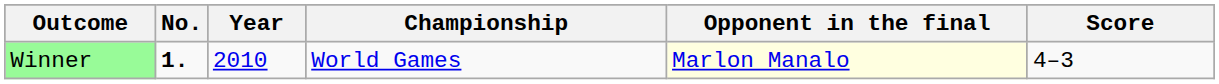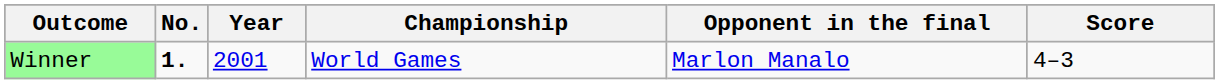 <table class="sortable wikitable">
 <tr>
 <th width="80">Outcome</th>
 <th width="20">No.</th>
 <th width="50">Year</th>
 <th style="width:200px;">Championship</th>
 <th style="width:200px;">Opponent in the final</th>
 <th style="width:100px;">Score</th>
 </tr>
 <tr>
 <td style="background:#98fb98;">Winner</td>
 <td><strong>1.</strong></td>
-<td><a href='#'>2010</a></td>
+<td><a href='#'>2001</a></td>
 <td><a href='#'>World Games</a></td>
-<td style="background: lightyellow;"> <a href='#'>Marlon Manalo</a></td>
+<td> <a href='#'>Marlon Manalo</a></td>
 <td>4–3</td>
 </tr>
 </table>
